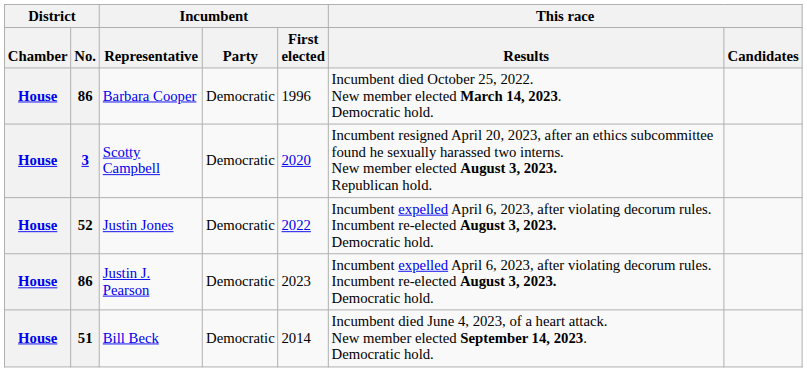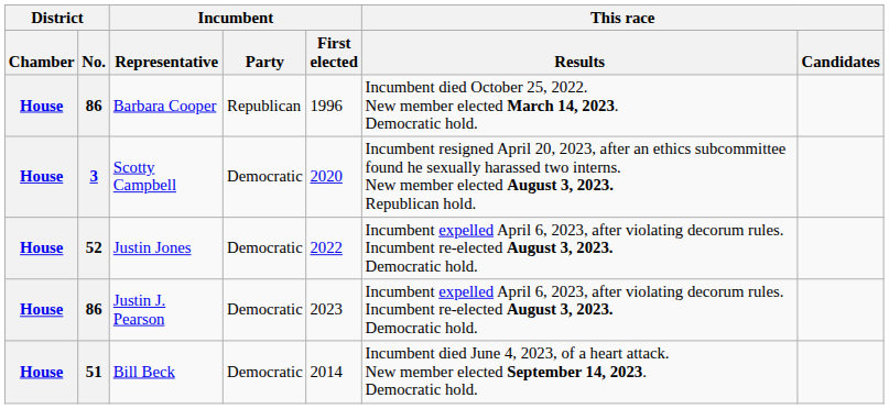 <table class="wikitable sortable">
 <tr valign=bottom>
 <th colspan="2">District</th>
 <th colspan="3">Incumbent</th>
 <th colspan="2">This race</th>
 </tr>
 <tr valign=bottom>
 <th>Chamber</th>
 <th>No.</th>
 <th>Representative</th>
 <th>Party</th>
 <th>First<br>elected</th>
 <th>Results</th>
 <th>Candidates</th>
 </tr>
 <tr>
 <th><a href='#'>House</a></th>
 <th>86</th>
 <td><a href='#'>Barbara Cooper</a></td>
-<td>Democratic</td>
+<td>Republican</td>
 <td>1996</td>
 <td>Incumbent died October 25, 2022.<br>New member elected <strong>March 14, 2023</strong>.<br>Democratic hold.</td>
 <td nowrap></td>
 </tr>
 <tr>
 <th><a href='#'>House</a></th>
 <th><a href='#'>3</a></th>
 <td><a href='#'>Scotty Campbell</a></td>
 <td>Democratic</td>
 <td><a href='#'>2020</a></td>
 <td>Incumbent resigned April 20, 2023, after an ethics subcommittee found he sexually harassed two interns.<br>New member elected <strong>August 3, 2023.</strong><br>Republican hold.</td>
 <td nowrap></td>
 </tr>
 <tr>
 <th><a href='#'>House</a></th>
 <th>52</th>
 <td><a href='#'>Justin Jones</a></td>
 <td>Democratic</td>
 <td><a href='#'>2022</a></td>
 <td>Incumbent <a href='#'>expelled</a> April 6, 2023, after violating decorum rules.<br>Incumbent re-elected <strong>August 3, 2023.</strong><br>Democratic hold.</td>
 <td nowrap></td>
 </tr>
 <tr>
 <th><a href='#'>House</a></th>
 <th>86</th>
 <td><a href='#'>Justin J. Pearson</a></td>
 <td>Democratic</td>
 <td>2023<br></td>
 <td>Incumbent <a href='#'>expelled</a> April 6, 2023, after violating decorum rules.<br>Incumbent re-elected <strong>August 3, 2023.</strong><br>Democratic hold.</td>
 <td nowrap></td>
 </tr>
 <tr>
 <th><a href='#'>House</a></th>
 <th>51</th>
 <td><a href='#'>Bill Beck</a></td>
 <td>Democratic</td>
 <td>2014</td>
 <td>Incumbent died June 4, 2023, of a heart attack.<br>New member elected <strong>September 14, 2023</strong>.<br>Democratic hold.</td>
 <td nowrap></td>
 </tr>
 </table>
